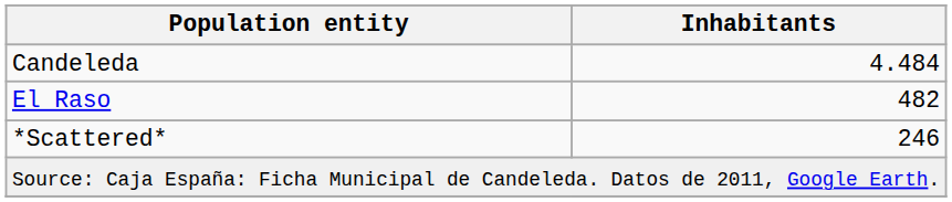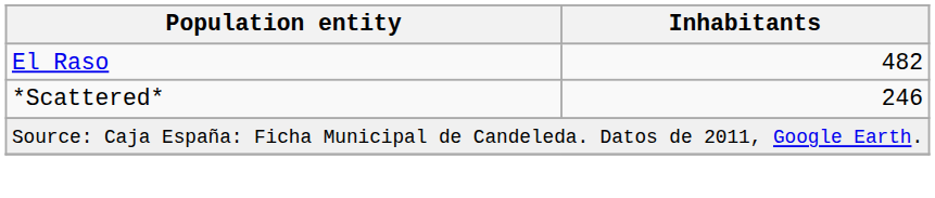 <table class="wikitable" style="margin-left:auto; margin-right:auto; font-size:88%">
 <tr bgcolor=silver>
 <th>Population entity</th>
 <th>Inhabitants</th>
-</tr>
-<tr>
-<td align=left>Candeleda</td>
-<td align=right>4.484</td>
 </tr>
 <tr>
 <td align=left><a href='#'>El Raso</a></td>
 <td align=right>482</td>
 </tr>
 <tr>
 <td align=left>*Scattered*</td>
 <td align=right>246</td>
 </tr>
 <tr bgcolor="#f0f0f0">
 <td colspan=2 align=center bgcolor=#f0f0f0><small>Source: Caja España: Ficha Municipal de Candeleda. Datos de 2011, <a href='#'>Google Earth</a>.</small></td>
 </tr>
 <tr>
 </tr>
 </table>
